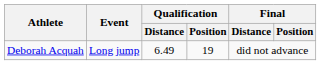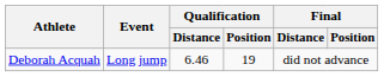 <table class=wikitable style=font-size:90%>
 <tr>
 <th rowspan=2>Athlete</th>
 <th rowspan=2>Event</th>
 <th colspan=2>Qualification</th>
 <th colspan=2>Final</th>
 </tr>
 <tr style=font-size:95%>
 <th>Distance</th>
 <th>Position</th>
 <th>Distance</th>
 <th>Position</th>
 </tr>
 <tr align=center>
 <td align=left><a href='#'>Deborah Acquah</a></td>
 <td align=left><a href='#'>Long jump</a></td>
-<td>6.49</td>
+<td>6.46</td>
 <td>19</td>
 <td colspan=2>did not advance</td>
 </tr>
 </table>
